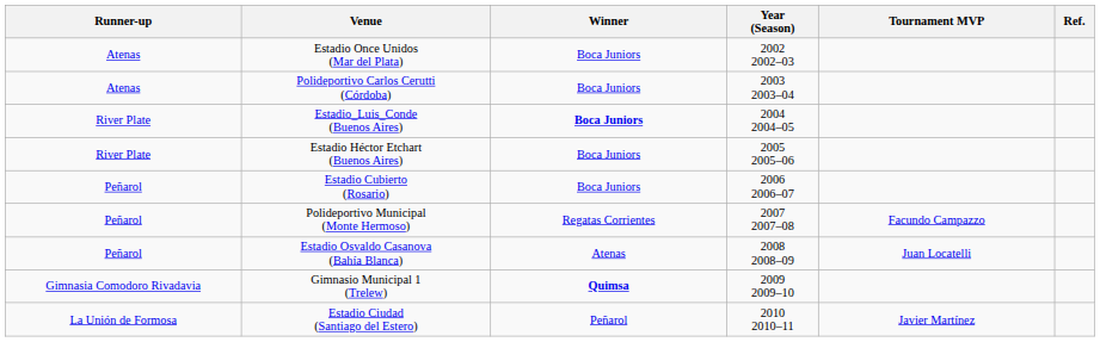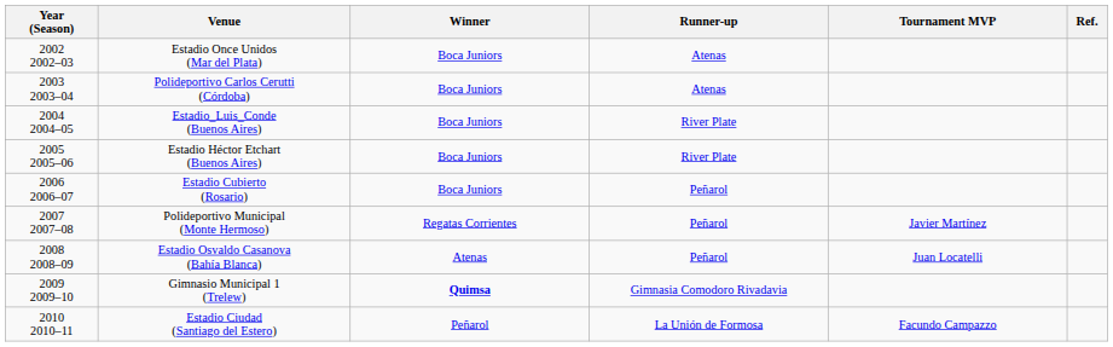 <table class="wikitable" width=90% style="font-size:100%;">
 <tr>
-<th width=18%>Runner-up</th>
+<th width=7%>Year <br>(Season)</th>
 <th width=19%>Venue</th>
 <th width=18%>Winner</th>
-<th width=7%>Year <br>(Season)</th>
+<th width=18%>Runner-up</th>
 <th width=18%>Tournament MVP</th>
 <th width=3%>Ref.</th>
 </tr>
 <tr align=center>
-<td><a href='#'>Atenas</a></td>
+<td>2002<br>2002–03</td>
 <td>Estadio Once Unidos<br>(<a href='#'>Mar del Plata</a>)</td>
 <td><a href='#'>Boca Juniors</a></td>
-<td>2002<br>2002–03</td>
+<td><a href='#'>Atenas</a></td>
 <td></td>
 <td></td>
 </tr>
 <tr align=center>
-<td><a href='#'>Atenas</a></td>
+<td>2003<br>2003–04</td>
 <td><a href='#'>Polideportivo Carlos Cerutti</a><br>(<a href='#'>Córdoba</a>)</td>
 <td><a href='#'>Boca Juniors</a></td>
-<td>2003<br>2003–04</td>
+<td><a href='#'>Atenas</a></td>
 <td></td>
 <td></td>
 </tr>
 <tr align=center>
+<td>2004<br>2004–05</td>
+<td><a href='#'>Estadio_Luis_Conde</a><br>(<a href='#'>Buenos Aires</a>)</td>
+<td><a href='#'>Boca Juniors</a></td>
 <td><a href='#'>River Plate</a></td>
-<td><a href='#'>Estadio_Luis_Conde</a><br>(<a href='#'>Buenos Aires</a>)</td>
-<td><strong><a href='#'>Boca Juniors</a></strong></td>
-<td>2004<br>2004–05</td>
 <td></td>
 <td></td>
 </tr>
 <tr align=center>
-<td><a href='#'>River Plate</a></td>
+<td>2005<br>2005–06</td>
 <td>Estadio Héctor Etchart<br>(<a href='#'>Buenos Aires</a>)</td>
 <td><a href='#'>Boca Juniors</a></td>
-<td>2005<br>2005–06</td>
+<td><a href='#'>River Plate</a></td>
 <td></td>
 <td></td>
 </tr>
 <tr align=center>
-<td><a href='#'>Peñarol</a></td>
+<td>2006<br>2006–07</td>
 <td><a href='#'>Estadio Cubierto</a><br>(<a href='#'>Rosario</a>)</td>
 <td><a href='#'>Boca Juniors</a></td>
-<td>2006<br>2006–07</td>
+<td><a href='#'>Peñarol</a></td>
 <td></td>
 <td></td>
 </tr>
 <tr align=center>
-<td><a href='#'>Peñarol</a></td>
+<td>2007<br>2007–08</td>
 <td>Polideportivo Municipal<br>(<a href='#'>Monte Hermoso</a>)</td>
 <td><a href='#'>Regatas Corrientes</a></td>
-<td>2007<br>2007–08</td>
-<td><a href='#'>Facundo Campazzo</a></td>
+<td><a href='#'>Peñarol</a></td>
+<td><a href='#'>Javier Martínez</a></td>
 <td></td>
 </tr>
 <tr align=center>
-<td><a href='#'>Peñarol</a></td>
+<td>2008<br>2008–09</td>
 <td><a href='#'>Estadio Osvaldo Casanova</a> <br>(<a href='#'>Bahía Blanca</a>)</td>
 <td><a href='#'>Atenas</a></td>
-<td>2008<br>2008–09</td>
+<td><a href='#'>Peñarol</a></td>
 <td><a href='#'>Juan Locatelli</a></td>
 <td></td>
 </tr>
 <tr align=center>
-<td><a href='#'>Gimnasia Comodoro Rivadavia</a></td>
+<td>2009<br>2009–10</td>
 <td>Gimnasio Municipal 1<br>(<a href='#'>Trelew</a>)</td>
 <td><strong><a href='#'>Quimsa</a></strong></td>
-<td>2009<br>2009–10</td>
+<td><a href='#'>Gimnasia Comodoro Rivadavia</a></td>
 <td></td>
 <td></td>
 </tr>
 <tr align=center>
-<td><a href='#'>La Unión de Formosa</a></td>
+<td>2010<br>2010–11</td>
 <td><a href='#'>Estadio Ciudad</a><br>(<a href='#'>Santiago del Estero</a>)</td>
 <td><a href='#'>Peñarol</a></td>
-<td>2010<br>2010–11</td>
-<td><a href='#'>Javier Martínez</a></td>
+<td><a href='#'>La Unión de Formosa</a></td>
+<td><a href='#'>Facundo Campazzo</a></td>
 <td></td>
 </tr>
 </table>
